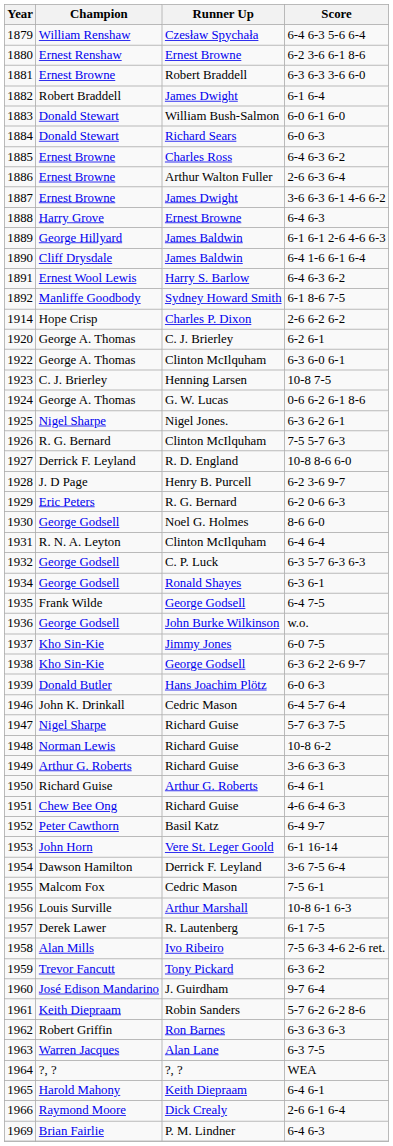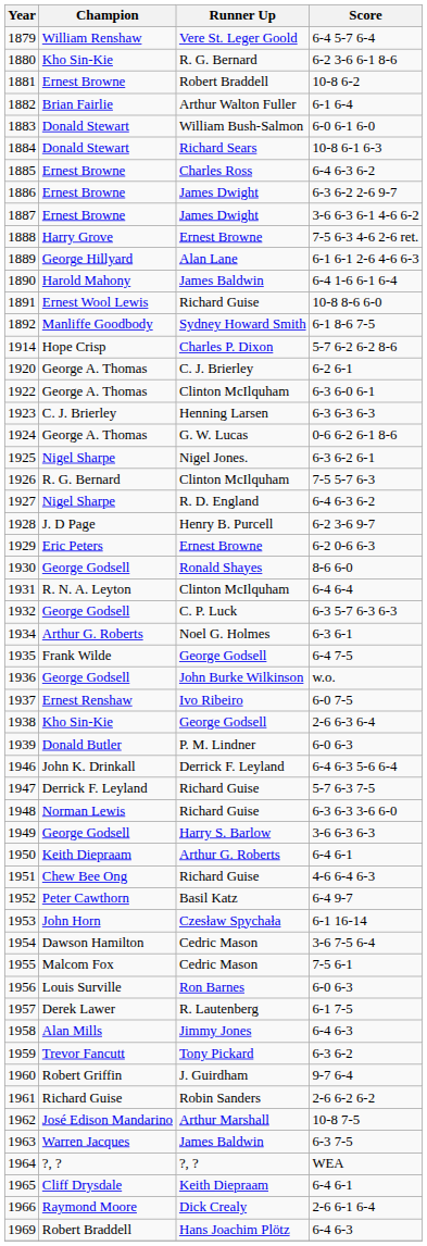 <table class="wikitable sortable">
 <tr>
 <th>Year</th>
 <th>Champion</th>
 <th>Runner Up</th>
 <th>Score</th>
 </tr>
 <tr>
 <td>1879</td>
 <td> <a href='#'>William Renshaw</a></td>
-<td> <a href='#'>Czesław Spychała</a></td>
-<td>6-4 6-3 5-6 6-4</td>
+<td> <a href='#'>Vere St. Leger Goold</a></td>
+<td>6-4 5-7 6-4</td>
 </tr>
 <tr>
 <td>1880</td>
-<td> <a href='#'>Ernest Renshaw</a></td>
-<td> <a href='#'>Ernest Browne</a></td>
+<td> <a href='#'>Kho Sin-Kie</a></td>
+<td> R. G. Bernard</td>
 <td>6-2 3-6 6-1 8-6</td>
 </tr>
 <tr>
 <td>1881</td>
 <td> <a href='#'>Ernest Browne</a></td>
 <td> Robert Braddell</td>
-<td>6-3 6-3 3-6 6-0</td>
+<td>10-8 6-2</td>
 </tr>
 <tr>
 <td>1882</td>
-<td> Robert Braddell</td>
-<td> <a href='#'>James Dwight</a></td>
+<td> <a href='#'>Brian Fairlie</a></td>
+<td> Arthur Walton Fuller</td>
 <td>6-1 6-4</td>
 </tr>
 <tr>
 <td>1883</td>
 <td> <a href='#'>Donald Stewart</a></td>
 <td> William Bush-Salmon</td>
 <td>6-0 6-1 6-0</td>
 </tr>
 <tr>
 <td>1884</td>
 <td> <a href='#'>Donald Stewart</a></td>
 <td> <a href='#'>Richard Sears</a></td>
-<td>6-0 6-3</td>
+<td>10-8 6-1 6-3</td>
 </tr>
 <tr>
 <td>1885</td>
 <td> <a href='#'>Ernest Browne</a></td>
 <td> <a href='#'>Charles Ross</a></td>
 <td>6-4 6-3 6-2</td>
 </tr>
 <tr>
 <td>1886</td>
 <td> <a href='#'>Ernest Browne</a></td>
-<td> Arthur Walton Fuller</td>
-<td>2-6 6-3 6-4</td>
+<td> <a href='#'>James Dwight</a></td>
+<td>6-3 6-2 2-6 9-7</td>
 </tr>
 <tr>
 <td>1887</td>
 <td> <a href='#'>Ernest Browne</a></td>
 <td> <a href='#'>James Dwight</a></td>
 <td>3-6 6-3 6-1 4-6 6-2</td>
 </tr>
 <tr>
 <td>1888</td>
 <td> <a href='#'>Harry Grove</a></td>
 <td> <a href='#'>Ernest Browne</a></td>
-<td>6-4 6-3</td>
+<td>7-5 6-3 4-6 2-6 ret.</td>
 </tr>
 <tr>
 <td>1889</td>
 <td>  <a href='#'>George Hillyard</a></td>
-<td> <a href='#'>James Baldwin</a></td>
+<td> <a href='#'>Alan Lane</a></td>
 <td>6-1 6-1 2-6 4-6 6-3</td>
 </tr>
 <tr>
 <td>1890</td>
-<td> <a href='#'>Cliff Drysdale</a></td>
+<td> <a href='#'>Harold Mahony</a></td>
 <td> <a href='#'>James Baldwin</a></td>
 <td>6-4 1-6 6-1 6-4</td>
 </tr>
 <tr>
 <td>1891</td>
 <td> <a href='#'>Ernest Wool Lewis</a></td>
-<td> <a href='#'>Harry S. Barlow</a></td>
-<td>6-4 6-3 6-2</td>
+<td> Richard Guise</td>
+<td>10-8 8-6 6-0</td>
 </tr>
 <tr>
 <td>1892</td>
 <td> <a href='#'>Manliffe Goodbody</a></td>
 <td> <a href='#'>Sydney Howard Smith</a></td>
 <td>6-1 8-6 7-5</td>
 </tr>
 <tr>
 <td>1914</td>
 <td> Hope Crisp</td>
 <td> <a href='#'>Charles P. Dixon</a></td>
-<td>2-6 6-2 6-2</td>
+<td>5-7 6-2 6-2 8-6</td>
 </tr>
 <tr>
 <td>1920</td>
 <td> George A. Thomas</td>
 <td> C. J. Brierley</td>
 <td>6-2 6-1</td>
 </tr>
 <tr>
 <td>1922</td>
 <td> George A. Thomas</td>
 <td> Clinton McIlquham</td>
 <td>6-3 6-0 6-1</td>
 </tr>
 <tr>
 <td>1923</td>
 <td> C. J. Brierley</td>
 <td> Henning Larsen</td>
-<td>10-8 7-5</td>
+<td>6-3 6-3 6-3</td>
 </tr>
 <tr>
 <td>1924</td>
 <td> George A. Thomas</td>
 <td> G. W. Lucas</td>
 <td>0-6 6-2 6-1 8-6</td>
 </tr>
 <tr>
 <td>1925</td>
 <td> <a href='#'>Nigel Sharpe</a></td>
 <td> Nigel Jones.</td>
 <td>6-3 6-2 6-1</td>
 </tr>
 <tr>
 <td>1926</td>
 <td> R. G. Bernard</td>
 <td> Clinton McIlquham</td>
 <td>7-5 5-7 6-3</td>
 </tr>
 <tr>
 <td>1927</td>
-<td> Derrick F. Leyland</td>
+<td> <a href='#'>Nigel Sharpe</a></td>
 <td> R. D. England</td>
-<td>10-8 8-6 6-0</td>
+<td>6-4 6-3 6-2</td>
 </tr>
 <tr>
 <td>1928</td>
 <td> J. D Page</td>
 <td> Henry B. Purcell</td>
 <td>6-2 3-6 9-7</td>
 </tr>
 <tr>
 <td>1929</td>
 <td> <a href='#'>Eric Peters</a></td>
-<td> R. G. Bernard</td>
+<td> <a href='#'>Ernest Browne</a></td>
 <td>6-2 0-6 6-3</td>
 </tr>
 <tr>
 <td>1930</td>
 <td> <a href='#'>George Godsell</a></td>
-<td> Noel G. Holmes</td>
+<td> <a href='#'>Ronald Shayes</a></td>
 <td>8-6 6-0</td>
 </tr>
 <tr>
 <td>1931</td>
 <td> R. N. A. Leyton</td>
 <td> Clinton McIlquham</td>
 <td>6-4 6-4</td>
 </tr>
 <tr>
 <td>1932</td>
 <td> <a href='#'>George Godsell</a></td>
 <td> C. P. Luck</td>
 <td>6-3 5-7 6-3 6-3</td>
 </tr>
 <tr>
 <td>1934</td>
-<td> <a href='#'>George Godsell</a></td>
-<td> <a href='#'>Ronald Shayes</a></td>
+<td> <a href='#'>Arthur G. Roberts</a></td>
+<td> Noel G. Holmes</td>
 <td>6-3 6-1</td>
 </tr>
 <tr>
 <td>1935</td>
 <td> Frank Wilde</td>
 <td> <a href='#'>George Godsell</a></td>
 <td>6-4 7-5</td>
 </tr>
 <tr>
 <td>1936</td>
 <td> <a href='#'>George Godsell</a></td>
 <td> <a href='#'>John Burke Wilkinson</a></td>
 <td>w.o.</td>
 </tr>
 <tr>
 <td>1937</td>
-<td> <a href='#'>Kho Sin-Kie</a></td>
-<td> <a href='#'>Jimmy Jones</a></td>
+<td> <a href='#'>Ernest Renshaw</a></td>
+<td> <a href='#'>Ivo Ribeiro</a></td>
 <td>6-0 7-5</td>
 </tr>
 <tr>
 <td>1938</td>
 <td>  <a href='#'>Kho Sin-Kie</a></td>
 <td> <a href='#'>George Godsell</a></td>
-<td>6-3 6-2 2-6 9-7</td>
+<td>2-6 6-3 6-4</td>
 </tr>
 <tr>
 <td>1939</td>
 <td> <a href='#'>Donald Butler</a></td>
-<td> <a href='#'>Hans Joachim Plötz</a></td>
+<td>P. M. Lindner</td>
 <td>6-0 6-3</td>
 </tr>
 <tr>
 <td>1946</td>
 <td> John K. Drinkall</td>
-<td> Cedric Mason</td>
-<td>6-4 5-7 6-4</td>
+<td> Derrick F. Leyland</td>
+<td>6-4 6-3 5-6 6-4</td>
 </tr>
 <tr>
 <td>1947</td>
-<td> <a href='#'>Nigel Sharpe</a></td>
+<td> Derrick F. Leyland</td>
 <td> Richard Guise</td>
 <td>5-7 6-3 7-5</td>
 </tr>
 <tr>
 <td>1948</td>
 <td> <a href='#'>Norman Lewis</a></td>
 <td> Richard Guise</td>
-<td>10-8 6-2</td>
+<td>6-3 6-3 3-6 6-0</td>
 </tr>
 <tr>
 <td>1949</td>
-<td> <a href='#'>Arthur G. Roberts</a></td>
-<td> Richard Guise</td>
+<td> <a href='#'>George Godsell</a></td>
+<td> <a href='#'>Harry S. Barlow</a></td>
 <td>3-6 6-3 6-3</td>
 </tr>
 <tr>
 <td>1950</td>
-<td> Richard Guise</td>
+<td> <a href='#'>Keith Diepraam</a></td>
 <td> <a href='#'>Arthur G. Roberts</a></td>
 <td>6-4 6-1</td>
 </tr>
 <tr>
 <td>1951</td>
 <td>  <a href='#'>Chew Bee Ong</a></td>
 <td> Richard Guise</td>
 <td>4-6 6-4 6-3</td>
 </tr>
 <tr>
 <td>1952</td>
 <td> <a href='#'>Peter Cawthorn</a></td>
 <td> Basil Katz</td>
 <td>6-4 9-7</td>
 </tr>
 <tr>
 <td>1953</td>
 <td> <a href='#'>John Horn</a></td>
-<td> <a href='#'>Vere St. Leger Goold</a></td>
+<td> <a href='#'>Czesław Spychała</a></td>
 <td>6-1 16-14</td>
 </tr>
 <tr>
 <td>1954</td>
 <td> Dawson Hamilton</td>
-<td> Derrick F. Leyland</td>
+<td> Cedric Mason</td>
 <td>3-6 7-5 6-4</td>
 </tr>
 <tr>
 <td>1955</td>
 <td> Malcom Fox</td>
 <td> Cedric Mason</td>
 <td>7-5 6-1</td>
 </tr>
 <tr>
 <td>1956</td>
 <td> Louis Surville</td>
-<td> <a href='#'>Arthur Marshall</a></td>
-<td>10-8 6-1 6-3</td>
+<td> <a href='#'>Ron Barnes</a></td>
+<td>6-0 6-3</td>
 </tr>
 <tr>
 <td>1957</td>
 <td> Derek Lawer</td>
 <td> R. Lautenberg</td>
 <td>6-1 7-5</td>
 </tr>
 <tr>
 <td>1958</td>
 <td> <a href='#'>Alan Mills</a></td>
-<td> <a href='#'>Ivo Ribeiro</a></td>
-<td>7-5 6-3 4-6 2-6 ret.</td>
+<td> <a href='#'>Jimmy Jones</a></td>
+<td>6-4 6-3</td>
 </tr>
 <tr>
 <td>1959</td>
 <td> <a href='#'>Trevor Fancutt</a></td>
 <td> <a href='#'>Tony Pickard</a></td>
 <td>6-3 6-2</td>
 </tr>
 <tr>
 <td>1960</td>
-<td> <a href='#'>José Edison Mandarino</a></td>
+<td> Robert Griffin</td>
 <td> J. Guirdham</td>
 <td>9-7 6-4</td>
 </tr>
 <tr>
 <td>1961</td>
-<td> <a href='#'>Keith Diepraam</a></td>
+<td> Richard Guise</td>
 <td> Robin Sanders</td>
-<td>5-7 6-2 6-2 8-6</td>
+<td>2-6 6-2 6-2</td>
 </tr>
 <tr>
 <td>1962</td>
-<td> Robert Griffin</td>
-<td> <a href='#'>Ron Barnes</a></td>
-<td>6-3 6-3 6-3</td>
+<td> <a href='#'>José Edison Mandarino</a></td>
+<td> <a href='#'>Arthur Marshall</a></td>
+<td>10-8 7-5</td>
 </tr>
 <tr>
 <td>1963</td>
 <td> <a href='#'>Warren Jacques</a></td>
-<td> <a href='#'>Alan Lane</a></td>
+<td> <a href='#'>James Baldwin</a></td>
 <td>6-3 7-5</td>
 </tr>
 <tr>
 <td>1964</td>
 <td>?, ?</td>
 <td>?, ?</td>
 <td>WEA</td>
 </tr>
 <tr>
 <td>1965</td>
-<td> <a href='#'>Harold Mahony</a></td>
+<td> <a href='#'>Cliff Drysdale</a></td>
 <td> <a href='#'>Keith Diepraam</a></td>
 <td>6-4 6-1</td>
 </tr>
 <tr>
 <td>1966</td>
 <td> <a href='#'>Raymond Moore</a></td>
 <td> <a href='#'>Dick Crealy</a></td>
 <td>2-6 6-1 6-4</td>
 </tr>
 <tr>
 <td>1969</td>
-<td> <a href='#'>Brian Fairlie</a></td>
-<td>P. M. Lindner</td>
+<td> Robert Braddell</td>
+<td> <a href='#'>Hans Joachim Plötz</a></td>
 <td>6-4 6-3</td>
 </tr>
 <tr>
 </tr>
 </table>
